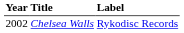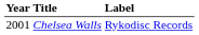 <table border="0" cellpadding="2" style="border-collapse:collapse;">
 <tr style="border-bottom:1px solid black;">
 <th align="left">Year</th>
 <th align="left">Title</th>
 <th align="left">Label</th>
 </tr>
 <tr>
-<td>2002</td>
+<td>2001</td>
 <td><em><a href='#'>Chelsea Walls</a></em></td>
 <td><a href='#'>Rykodisc Records</a></td>
 </tr>
 </table>
